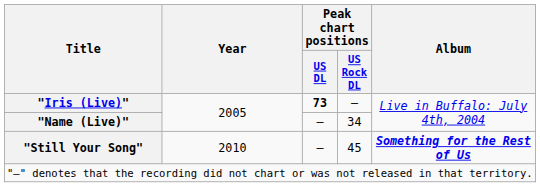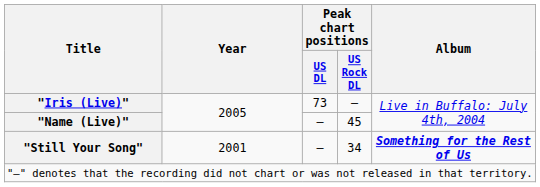 <table class="wikitable plainrowheaders" style="text-align:center;">
 <tr>
 <th scope="col" rowspan="2" style="width:13em;">Title</th>
 <th scope="col" rowspan="2">Year</th>
 <th scope="col" colspan="2">Peak chart positions</th>
 <th scope="col" rowspan="2" style="width:13.5em;">Album</th>
 </tr>
 <tr>
 <th scope="col" style="width:2.5em;font-size:90%;"><a href='#'>US<br>DL</a><br></th>
 <th scope="col" style="width:2.5em;font-size:90%;"><a href='#'>US<br>Rock<br>DL</a><br></th>
 </tr>
 <tr>
 <th scope="row">"<a href='#'>Iris (Live)</a>"</th>
 <td rowspan="2">2005</td>
-<td><strong>73</strong></td>
+<td>73</td>
 <td>—</td>
 <td rowspan="2"><em><a href='#'>Live in Buffalo: July 4th, 2004</a></em></td>
 </tr>
 <tr>
 <th scope="row">"Name (Live)"</th>
 <td>—</td>
-<td>34</td>
+<td>45</td>
 </tr>
 <tr>
 <th scope="row">"Still Your Song"</th>
-<td>2010</td>
+<td>2001</td>
 <td>—</td>
-<td>45</td>
+<td>34</td>
 <td><strong><em><a href='#'>Something for the Rest of Us</a></em></strong></td>
 </tr>
 <tr>
 <td colspan="5" style="font-size:90%">"—" denotes that the recording did not chart or was not released in that territory.</td>
 </tr>
 </table>
